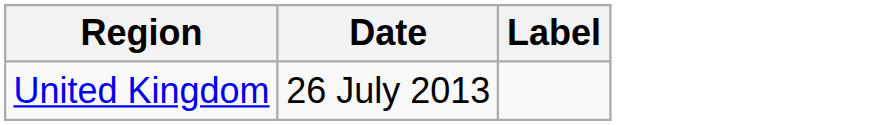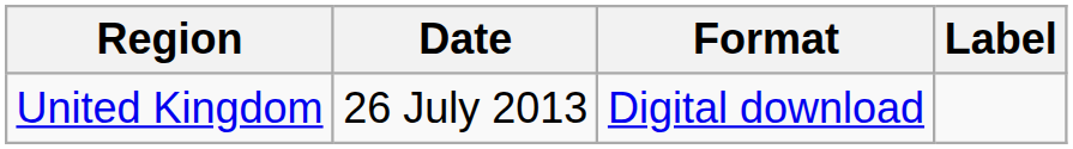 <table class=wikitable>
 <tr>
 <th>Region</th>
 <th>Date</th>
+<th>Format</th>
 <th>Label</th>
 </tr>
 <tr>
 <td><a href='#'>United Kingdom</a></td>
 <td>26 July 2013</td>
+<td><a href='#'>Digital download</a></td>
 <td></td>
 </tr>
 </table>
